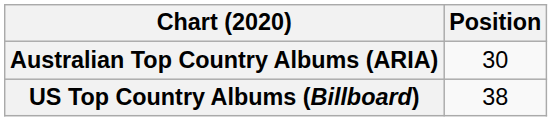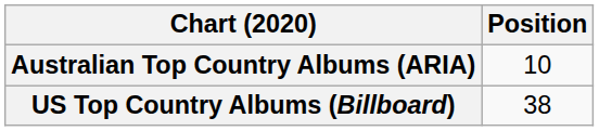 <table class="wikitable sortable plainrowheaders" style="text-align:center">
 <tr>
 <th scope="col">Chart (2020)</th>
 <th scope="col">Position</th>
 </tr>
 <tr>
 <th scope="row">Australian Top Country Albums (ARIA)</th>
-<td>30</td>
+<td>10</td>
 </tr>
 <tr>
 <th scope="row">US Top Country Albums (<em>Billboard</em>)</th>
 <td>38</td>
 </tr>
 </table>
